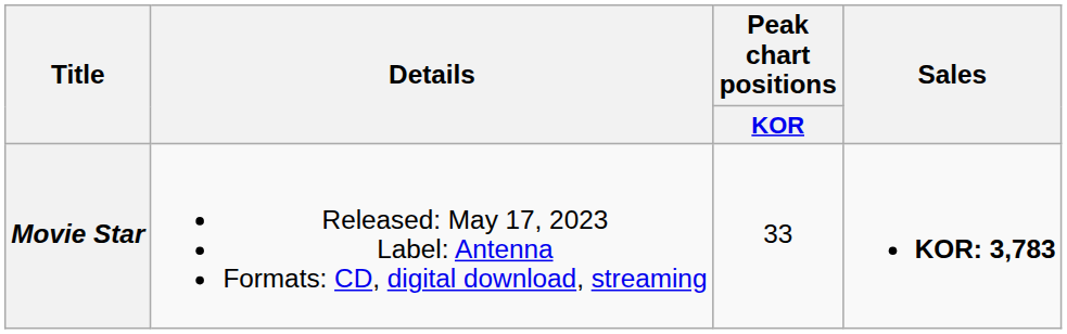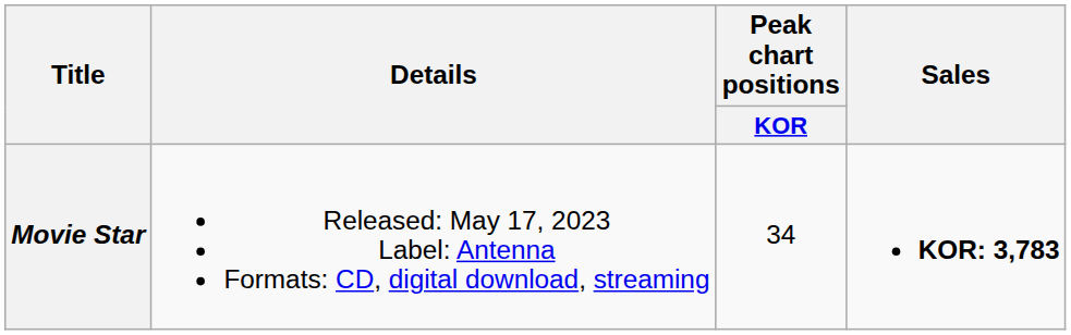 <table class="wikitable plainrowheaders" style="text-align:center">
 <tr>
 <th scope="col" rowspan="2">Title</th>
 <th scope="col" rowspan="2">Details</th>
 <th scope="col">Peak chart<br>positions</th>
 <th scope="col" rowspan="2">Sales</th>
 </tr>
 <tr>
 <th scope="col" style="font-size:90%; width:2.5em"><a href='#'>KOR</a><br></th>
 </tr>
 <tr>
 <th scope="row"><em>Movie Star</em></th>
 <td><br><ul><li>Released: May 17, 2023</li><li>Label: <a href='#'>Antenna</a></li><li>Formats: <a href='#'>CD</a>, <a href='#'>digital download</a>, <a href='#'>streaming</a></li></ul></td>
-<td>33</td>
+<td>34</td>
 <td><strong><br><ul><li>KOR: 3,783</li></ul></strong></td>
 </tr>
 </table>
